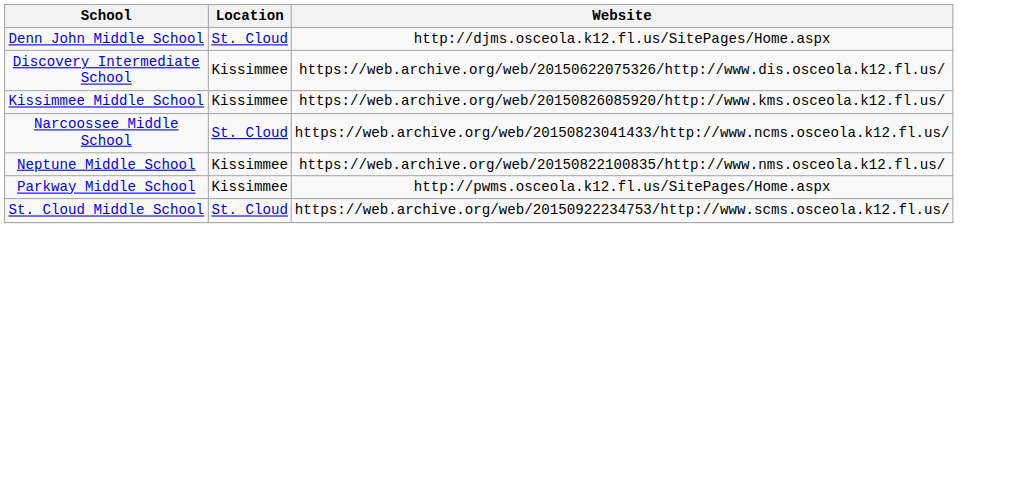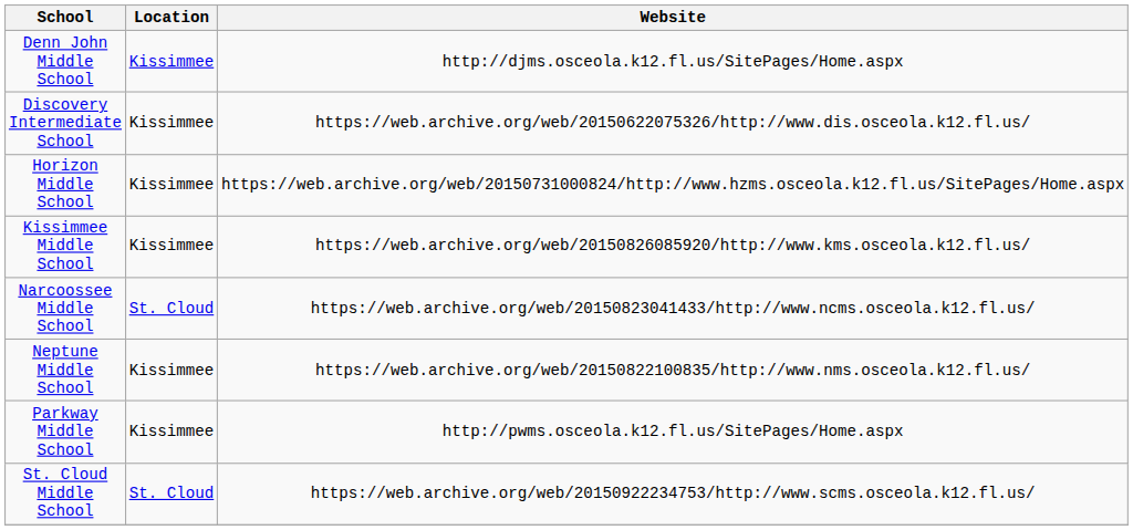 <table class="wikitable" style="text-align:center">
 <tr>
 <th>School</th>
 <th>Location</th>
 <th>Website</th>
 </tr>
 <tr>
 <td><a href='#'>Denn John Middle School</a></td>
-<td><a href='#'>St. Cloud</a></td>
+<td><a href='#'>Kissimmee</a></td>
 <td>http://djms.osceola.k12.fl.us/SitePages/Home.aspx</td>
 </tr>
 <tr>
 <td><a href='#'>Discovery Intermediate School</a></td>
 <td>Kissimmee</td>
 <td>https://web.archive.org/web/20150622075326/http://www.dis.osceola.k12.fl.us/</td>
+</tr>
+<tr>
+<td><a href='#'>Horizon Middle School</a></td>
+<td>Kissimmee</td>
+<td>https://web.archive.org/web/20150731000824/http://www.hzms.osceola.k12.fl.us/SitePages/Home.aspx</td>
 </tr>
 <tr>
 <td><a href='#'>Kissimmee Middle School</a></td>
 <td>Kissimmee</td>
 <td>https://web.archive.org/web/20150826085920/http://www.kms.osceola.k12.fl.us/</td>
 </tr>
 <tr>
 <td><a href='#'>Narcoossee Middle School</a></td>
 <td><a href='#'>St. Cloud</a></td>
 <td>https://web.archive.org/web/20150823041433/http://www.ncms.osceola.k12.fl.us/</td>
 </tr>
 <tr>
 <td><a href='#'>Neptune Middle School</a></td>
 <td>Kissimmee</td>
 <td>https://web.archive.org/web/20150822100835/http://www.nms.osceola.k12.fl.us/</td>
 </tr>
 <tr>
 <td><a href='#'>Parkway Middle School</a></td>
 <td>Kissimmee</td>
 <td>http://pwms.osceola.k12.fl.us/SitePages/Home.aspx</td>
 </tr>
 <tr>
 <td><a href='#'>St. Cloud Middle School</a></td>
 <td><a href='#'>St. Cloud</a></td>
 <td>https://web.archive.org/web/20150922234753/http://www.scms.osceola.k12.fl.us/</td>
 </tr>
 <tr>
 </tr>
 </table>
